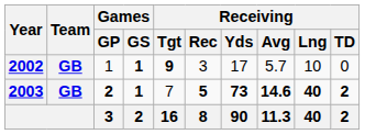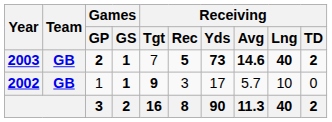 <table class="wikitable" style="text-align:center">
 <tr>
 <th rowspan="2">Year</th>
 <th rowspan="2">Team</th>
 <th colspan="2">Games</th>
 <th colspan="6">Receiving</th>
 </tr>
 <tr>
 <th>GP</th>
 <th>GS</th>
 <th>Tgt</th>
 <th>Rec</th>
 <th>Yds</th>
 <th>Avg</th>
 <th>Lng</th>
 <th>TD</th>
 </tr>
 <tr>
+<th><a href='#'>2003</a></th>
+<th><a href='#'>GB</a></th>
+<td><strong>2</strong></td>
+<td><strong>1</strong></td>
+<td>7</td>
+<td><strong>5</strong></td>
+<td><strong>73</strong></td>
+<td><strong>14.6</strong></td>
+<td><strong>40</strong></td>
+<td><strong>2</strong></td>
+</tr>
+<tr>
 <th><a href='#'>2002</a></th>
 <th><a href='#'>GB</a></th>
 <td>1</td>
 <td><strong>1</strong></td>
 <td><strong>9</strong></td>
 <td>3</td>
 <td>17</td>
 <td>5.7</td>
 <td>10</td>
 <td>0</td>
-</tr>
-<tr>
-<th><a href='#'>2003</a></th>
-<th><a href='#'>GB</a></th>
-<td><strong>2</strong></td>
-<td><strong>1</strong></td>
-<td>7</td>
-<td><strong>5</strong></td>
-<td><strong>73</strong></td>
-<td><strong>14.6</strong></td>
-<td><strong>40</strong></td>
-<td><strong>2</strong></td>
 </tr>
 <tr>
 <th colspan="2"></th>
 <th>3</th>
 <th>2</th>
 <th>16</th>
 <th>8</th>
 <th>90</th>
 <th>11.3</th>
 <th>40</th>
 <th>2</th>
 </tr>
 </table>
